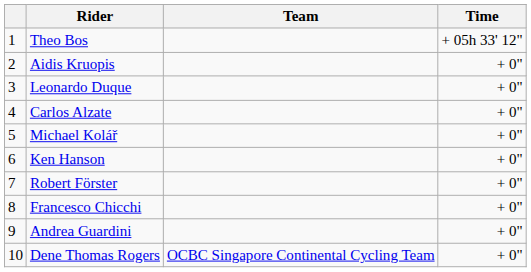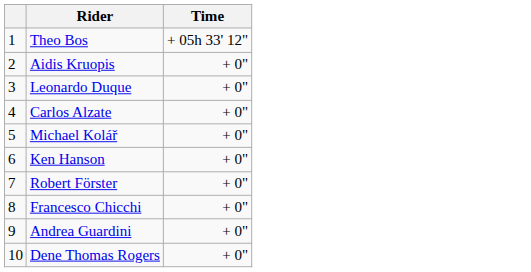 <table class=wikitable>
 <tr>
 <th></th>
 <th>Rider</th>
-<th>Team</th>
 <th>Time</th>
 </tr>
 <tr>
 <td>1</td>
 <td> <a href='#'>Theo Bos</a></td>
-<td></td>
 <td align=right>+ 05h 33' 12"</td>
 </tr>
 <tr>
 <td>2</td>
 <td> <a href='#'>Aidis Kruopis</a> </td>
-<td></td>
 <td align=right>+ 0"</td>
 </tr>
 <tr>
 <td>3</td>
 <td> <a href='#'>Leonardo Duque</a></td>
-<td></td>
 <td align=right>+ 0"</td>
 </tr>
 <tr>
 <td>4</td>
 <td> <a href='#'>Carlos Alzate</a></td>
-<td></td>
 <td align=right>+ 0"</td>
 </tr>
 <tr>
 <td>5</td>
 <td> <a href='#'>Michael Kolář</a></td>
-<td></td>
 <td align=right>+ 0"</td>
 </tr>
 <tr>
 <td>6</td>
 <td> <a href='#'>Ken Hanson</a></td>
-<td></td>
 <td align=right>+ 0"</td>
 </tr>
 <tr>
 <td>7</td>
 <td> <a href='#'>Robert Förster</a></td>
-<td></td>
 <td align=right>+ 0"</td>
 </tr>
 <tr>
 <td>8</td>
 <td> <a href='#'>Francesco Chicchi</a></td>
-<td></td>
 <td align=right>+ 0"</td>
 </tr>
 <tr>
 <td>9</td>
 <td> <a href='#'>Andrea Guardini</a></td>
-<td></td>
 <td align=right>+ 0"</td>
 </tr>
 <tr>
 <td>10</td>
 <td> <a href='#'>Dene Thomas Rogers</a></td>
-<td><a href='#'>OCBC Singapore Continental Cycling Team</a></td>
 <td align=right>+ 0"</td>
 </tr>
 </table>
